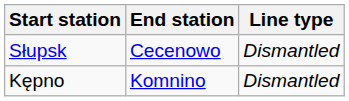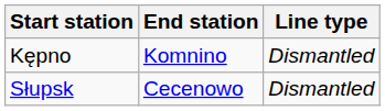 <table class="wikitable">
 <tr>
 <th>Start station</th>
 <th>End station</th>
 <th>Line type</th>
 </tr>
 <tr>
+<td>Kępno</td>
+<td><a href='#'>Komnino</a></td>
+<td><em>Dismantled</em></td>
+</tr>
+<tr>
 <td><a href='#'>Słupsk</a></td>
 <td><a href='#'>Cecenowo</a></td>
 <td><em>Dismantled</em></td>
 </tr>
-<tr>
-<td>Kępno</td>
-<td><a href='#'>Komnino</a></td>
-<td><em>Dismantled</em></td>
-</tr>
 </table>
